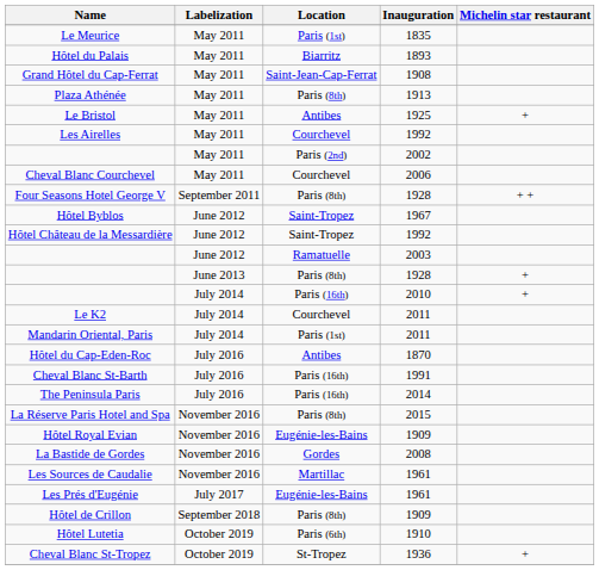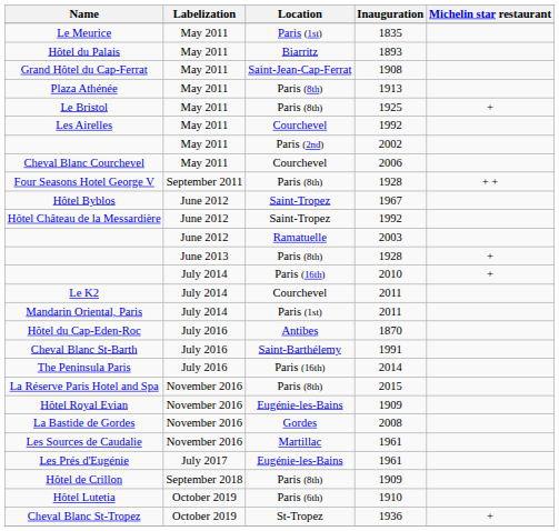 <table class="wikitable sortable alternance centre">
 <tr>
 <th scope="col">Name</th>
 <th scope="col">Labelization</th>
 <th scope="col">Location</th>
 <th scope="col">Inauguration</th>
 <th scope="col"><a href='#'>Michelin star</a> restaurant</th>
 </tr>
 <tr>
 </tr>
 <tr align="center" scope="row">
 <td align="center"><a href='#'>Le Meurice</a></td>
 <td align="center">May 2011</td>
 <td align="center"><a href='#'>Paris</a> <small>(<a href='#'>1st</a>)</small></td>
 <td align="center">1835</td>
 <td align="center"> </td>
 </tr>
 <tr align="center" scope="row">
 <td align="center"><a href='#'>Hôtel du Palais</a></td>
 <td align="center">May 2011</td>
 <td align="center"><a href='#'>Biarritz</a></td>
 <td align="center">1893</td>
 <td align="center"></td>
 </tr>
 <tr align="center" scope="row">
 <td align="center"><a href='#'>Grand Hôtel du Cap-Ferrat</a></td>
 <td align="center">May 2011</td>
 <td align="center"><a href='#'>Saint-Jean-Cap-Ferrat</a></td>
 <td align="center">1908</td>
 <td align="center"></td>
 </tr>
 <tr align="center" scope="row">
 <td align="center"><a href='#'>Plaza Athénée</a></td>
 <td align="center">May 2011</td>
 <td align="center">Paris <small>(<a href='#'>8th</a>)</small></td>
 <td align="center">1913</td>
 <td align="center"></td>
 </tr>
 <tr align="center" scope="row">
 <td align="center"><a href='#'>Le Bristol</a></td>
 <td align="center">May 2011</td>
-<td align="center"><a href='#'>Antibes</a></td>
+<td align="center">Paris <small>(8th)</small></td>
 <td align="center">1925</td>
 <td align="center">   + </td>
 </tr>
 <tr align="center" scope="row">
 <td align="center"><a href='#'>Les Airelles</a></td>
 <td align="center">May 2011</td>
 <td align="center"><a href='#'>Courchevel</a></td>
 <td align="center">1992</td>
 <td align="center"> </td>
 </tr>
 <tr scope="row" align="center">
 <td align="center"></td>
 <td align="center">May 2011</td>
 <td align="center">Paris <small>(<a href='#'>2nd</a>)</small></td>
 <td align="center">2002</td>
 <td align="center"></td>
 </tr>
 <tr align="center" scope="row">
 <td align="center"><a href='#'>Cheval Blanc Courchevel</a></td>
 <td align="center">May 2011</td>
 <td align="center">Courchevel</td>
 <td align="center">2006</td>
 <td align="center">  </td>
 </tr>
 <tr align="center" scope="row">
 <td align="center"><a href='#'>Four Seasons Hotel George V</a></td>
 <td align="center">September 2011</td>
 <td align="center">Paris <small>(8th)</small></td>
 <td align="center">1928</td>
 <td align="center">   +   + </td>
 </tr>
 <tr align="center" scope="row">
 <td align="center"><a href='#'>Hôtel Byblos</a></td>
 <td align="center">June 2012</td>
 <td align="center"><a href='#'>Saint-Tropez</a></td>
 <td align="center">1967</td>
 <td></td>
 </tr>
 <tr align="center" scope="row">
 <td align="center"><a href='#'>Hôtel Château de la Messardière</a></td>
 <td align="center">June 2012</td>
 <td align="center">Saint-Tropez</td>
 <td align="center">1992</td>
 <td></td>
 </tr>
 <tr align="center" scope="row">
 <td align="center"></td>
 <td align="center">June 2012</td>
 <td align="center"><a href='#'>Ramatuelle</a></td>
 <td align="center">2003</td>
 <td></td>
 </tr>
 <tr align="center" scope="row">
 <td align="center"></td>
 <td align="center">June 2013</td>
 <td align="center">Paris <small>(8th)</small></td>
 <td align="center">1928</td>
 <td align="center"> + </td>
 </tr>
 <tr align="center" scope="row">
 <td align="center"></td>
 <td align="center">July 2014</td>
 <td align="center">Paris <small>(<a href='#'>16th</a>)</small></td>
 <td align="center">2010</td>
 <td align="center"> + </td>
 </tr>
 <tr align="center" scope="row">
 <td align="center"><a href='#'>Le K2</a></td>
 <td align="center">July 2014</td>
 <td align="center">Courchevel</td>
 <td align="center">2011</td>
 <td align="center"> </td>
 </tr>
 <tr align="center" scope="row">
 <td align="center"><a href='#'>Mandarin Oriental, Paris</a></td>
 <td align="center">July 2014</td>
 <td align="center">Paris <small>(1st)</small></td>
 <td align="center">2011</td>
 <td align="center"> </td>
 </tr>
 <tr align="center" scope="row">
 <td align="center"><a href='#'>Hôtel du Cap-Eden-Roc</a></td>
 <td align="center">July 2016</td>
 <td align="center"><a href='#'>Antibes</a></td>
 <td align="center">1870</td>
 <td></td>
 </tr>
 <tr align="center" scope="row">
 <td align="center"><a href='#'>Cheval Blanc St-Barth</a></td>
 <td align="center">July 2016</td>
-<td align="center">Paris <small>(16th)</small></td>
+<td align="center"><a href='#'>Saint-Barthélemy</a></td>
 <td align="center">1991</td>
 <td></td>
 </tr>
 <tr align="center" scope="row">
 <td align="center"><a href='#'>The Peninsula Paris</a></td>
 <td align="center">July 2016</td>
 <td align="center">Paris <small>(16th)</small></td>
 <td align="center">2014</td>
 <td align="center"></td>
 </tr>
 <tr align="center" scope="row">
 <td align="center"><a href='#'>La Réserve Paris Hotel and Spa</a></td>
 <td align="center">November 2016</td>
 <td align="center">Paris <small>(8th)</small></td>
 <td align="center">2015</td>
 <td align="center"> </td>
 </tr>
 <tr align="center" scope="row">
 <td align="center"><a href='#'>Hôtel Royal Evian</a></td>
 <td align="center">November 2016</td>
 <td align="center"><a href='#'>Eugénie-les-Bains</a></td>
 <td align="center">1909</td>
 <td align="center"></td>
 </tr>
 <tr align="center" scope="row">
 <td align="center"><a href='#'>La Bastide de Gordes</a></td>
 <td align="center">November 2016</td>
 <td align="center"><a href='#'>Gordes</a></td>
 <td align="center">2008</td>
 <td align="center"></td>
 </tr>
 <tr align="center" scope="row">
 <td align="center"><a href='#'>Les Sources de Caudalie</a></td>
 <td align="center">November 2016</td>
 <td align="center"><a href='#'>Martillac</a></td>
 <td align="center">1961</td>
 <td align="center"> </td>
 </tr>
 <tr align="center" scope="row">
 <td align="center"><a href='#'>Les Prés d'Eugénie</a></td>
 <td align="center">July 2017</td>
 <td align="center"><a href='#'>Eugénie-les-Bains</a></td>
 <td align="center">1961</td>
 <td align="center">  </td>
 </tr>
 <tr align="center" scope="row">
 <td align="center"><a href='#'>Hôtel de Crillon</a></td>
 <td align="center">September 2018</td>
 <td align="center">Paris <small>(8th)</small></td>
 <td align="center">1909</td>
 <td align="center"></td>
 </tr>
 <tr align="center" scope="row">
 <td align="center"><a href='#'>Hôtel Lutetia</a></td>
 <td align="center">October 2019</td>
 <td align="center">Paris <small>(6th)</small></td>
 <td align="center">1910</td>
 <td></td>
 </tr>
 <tr align="center" scope="row">
 <td align="center"><a href='#'>Cheval Blanc St-Tropez</a></td>
 <td align="center">October 2019</td>
 <td align="center">St-Tropez</td>
 <td align="center">1936</td>
 <td align="center">   + </td>
 </tr>
 <tr align="center" scope="row">
 </tr>
 </table>
